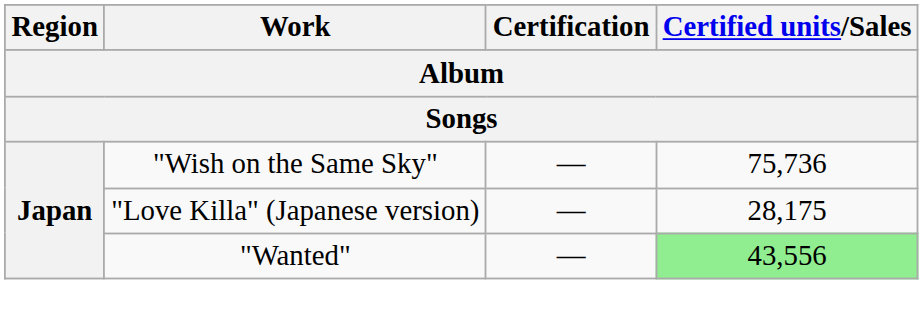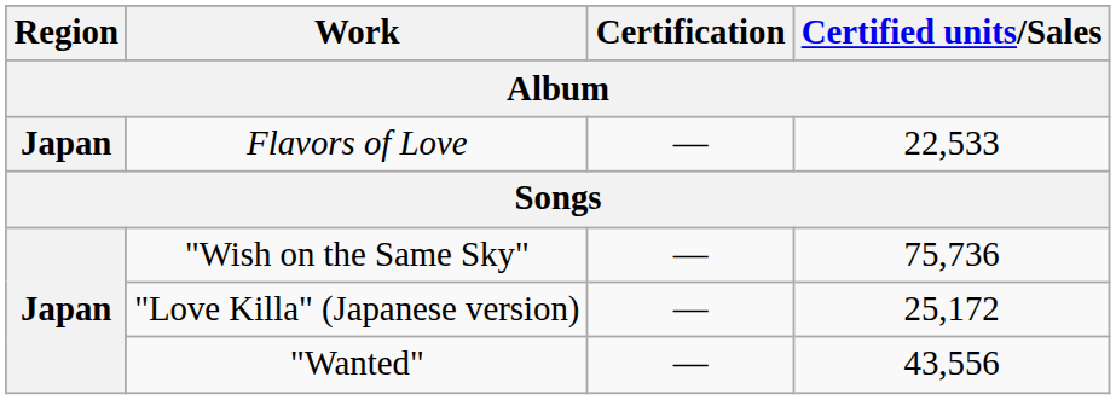 <table class="wikitable sortable plainrowheaders" style="text-align:center">
 <tr>
 <th>Region</th>
 <th>Work</th>
 <th>Certification</th>
 <th><a href='#'>Certified units</a>/Sales</th>
 </tr>
 <tr>
 <th colspan="4">Album</th>
+</tr>
+<tr>
+<th scope="row">Japan</th>
+<td align="center"><em>Flavors of Love</em></td>
+<td align="center">—</td>
+<td align="center">22,533</td>
 </tr>
 <tr>
 <th colspan="4">Songs</th>
 </tr>
 <tr>
 <th scope="row" rowspan="3">Japan</th>
 <td align="center">"Wish on the Same Sky"</td>
 <td align="center">—</td>
 <td align="center">75,736 </td>
 </tr>
 <tr>
 <td align="center">"Love Killa" (Japanese version)</td>
 <td align="center">—</td>
-<td align="center">28,175 </td>
+<td align="center">25,172 </td>
 </tr>
 <tr>
 <td align="center">"Wanted"</td>
 <td align="center">—</td>
-<td align="center" style="background: lightgreen;">43,556 </td>
+<td align="center">43,556 </td>
 </tr>
 </table>
